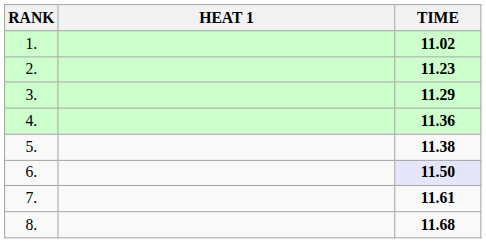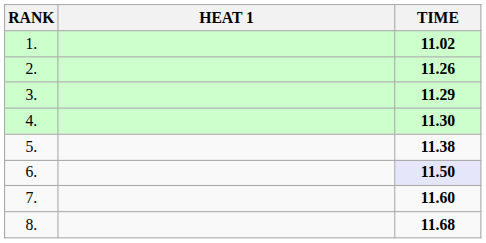 <table class="wikitable" style="border-collapse: collapse; font-size: 90%;">
 <tr>
 <th>RANK</th>
 <th style="width: 21em">HEAT 1</th>
 <th style="width: 5em">TIME</th>
 </tr>
 <tr style="background:#ccffcc;">
 <td align="center">1.</td>
 <td></td>
 <td align="center"><strong>11.02</strong></td>
 </tr>
 <tr style="background:#ccffcc;">
 <td align="center">2.</td>
 <td></td>
-<td align="center"><strong>11.23</strong></td>
+<td align="center"><strong>11.26</strong></td>
 </tr>
 <tr style="background:#ccffcc;">
 <td align="center">3.</td>
 <td></td>
 <td align="center"><strong>11.29</strong></td>
 </tr>
 <tr style="background:#ccffcc;">
 <td align="center">4.</td>
 <td></td>
-<td align="center"><strong>11.36</strong></td>
+<td align="center"><strong>11.30</strong></td>
 </tr>
 <tr>
 <td align="center">5.</td>
 <td></td>
 <td align="center"><strong>11.38</strong></td>
 </tr>
 <tr>
 <td align="center">6.</td>
 <td></td>
 <td align="center" style="background: lavender;"><strong>11.50</strong></td>
 </tr>
 <tr>
 <td align="center">7.</td>
 <td></td>
-<td align="center"><strong>11.61</strong></td>
+<td align="center"><strong>11.60</strong></td>
 </tr>
 <tr>
 <td align="center">8.</td>
 <td></td>
 <td align="center"><strong>11.68</strong></td>
 </tr>
 </table>
